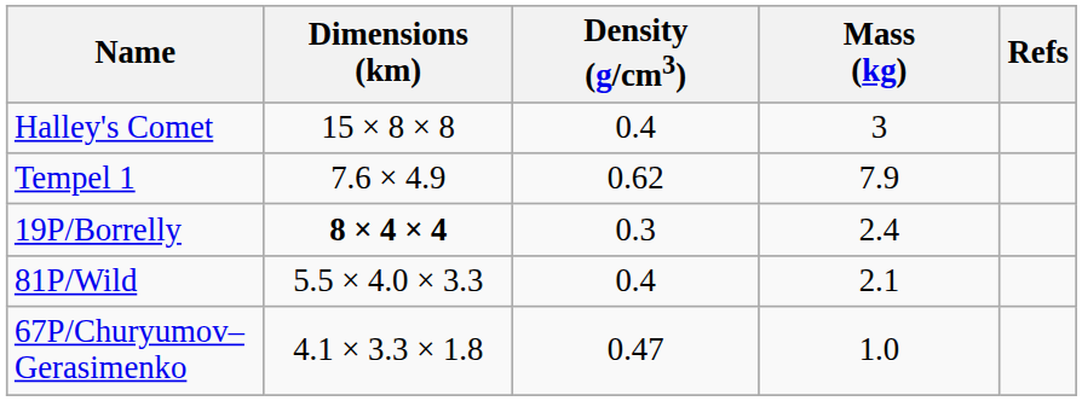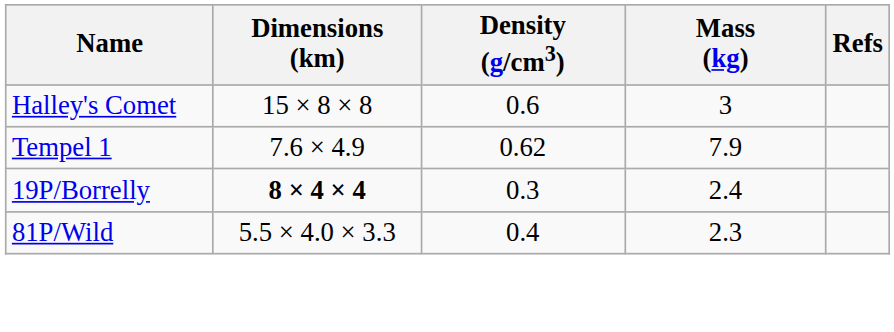 <table class="wikitable center" style="text-align: center; width: 530px; margin: 0.1em auto;">
 <tr>
 <th width="120">Name</th>
 <th width="120">Dimensions<br>(km)</th>
 <th width="120">Density<br>(<a href='#'>g</a>/cm<sup>3</sup>)</th>
 <th width="120">Mass<br>(<a href='#'>kg</a>)</th>
 <th>Refs</th>
 </tr>
 <tr>
 <td align="left"><a href='#'>Halley's Comet</a></td>
 <td>15 × 8 × 8</td>
-<td>0.4</td>
+<td>0.6</td>
 <td>3</td>
 <td></td>
 </tr>
 <tr>
 <td align="left"><a href='#'>Tempel 1</a></td>
 <td>7.6 × 4.9</td>
 <td>0.62</td>
 <td>7.9</td>
 <td></td>
 </tr>
 <tr>
 <td align="left"><a href='#'>19P/Borrelly</a></td>
 <td><strong>8 × 4 × 4</strong></td>
 <td>0.3</td>
 <td>2.4</td>
 <td></td>
 </tr>
 <tr>
 <td align="left"><a href='#'>81P/Wild</a></td>
 <td>5.5 × 4.0 × 3.3</td>
 <td>0.4</td>
-<td>2.1</td>
-<td></td>
-</tr>
-<tr>
-<td align="left"><a href='#'>67P/Churyumov–Gerasimenko</a></td>
-<td>4.1 × 3.3 × 1.8</td>
-<td>0.47</td>
-<td>1.0</td>
+<td>2.3</td>
 <td></td>
 </tr>
 </table>
